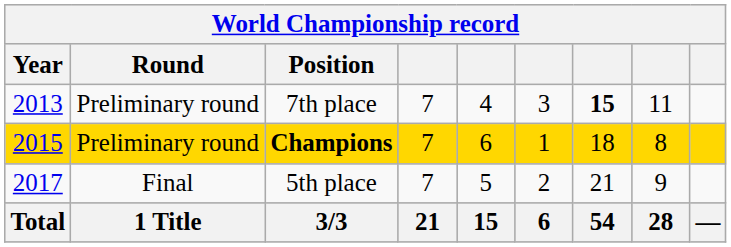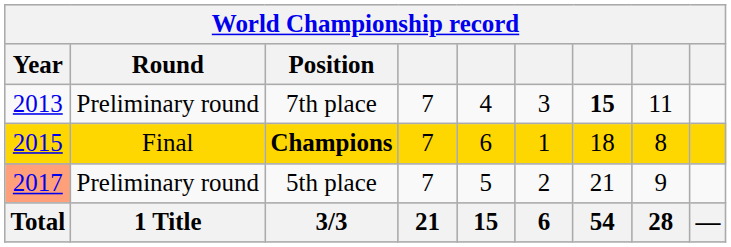 <table class="wikitable" style="text-align: center;">
 <tr>
 <th colspan=9><strong><a href='#'>World Championship record</a></strong></th>
 </tr>
 <tr>
 <th><strong>Year</strong></th>
 <th><strong>Round</strong></th>
 <th><strong>Position</strong></th>
 <th width=30><strong></strong></th>
 <th width=30><strong></strong></th>
 <th width=30><strong></strong></th>
 <th width=30><strong></strong></th>
 <th width=30><strong></strong></th>
 <th><strong></strong></th>
 </tr>
 <tr>
 <td> <a href='#'>2013</a></td>
 <td>Preliminary round</td>
 <td>7th place</td>
 <td>7</td>
 <td>4</td>
 <td>3</td>
 <td><strong>15</strong></td>
 <td>11</td>
 <td></td>
 </tr>
 <tr bgcolor=gold>
 <td> <a href='#'>2015</a></td>
-<td>Preliminary round</td>
+<td>Final</td>
 <td><strong>Champions</strong></td>
 <td>7</td>
 <td>6</td>
 <td>1</td>
 <td>18</td>
 <td>8</td>
 <td></td>
 </tr>
 <tr>
-<td> <a href='#'>2017</a></td>
-<td>Final</td>
+<td style="background: lightsalmon;"> <a href='#'>2017</a></td>
+<td>Preliminary round</td>
 <td>5th place</td>
 <td>7</td>
 <td>5</td>
 <td>2</td>
 <td>21</td>
 <td>9</td>
 <td></td>
 </tr>
 <tr>
 <th><strong>Total</strong></th>
 <th><strong>1 Title</strong></th>
 <th><strong>3/3</strong></th>
 <th><strong>21</strong></th>
 <th><strong>15</strong></th>
 <th><strong>6</strong></th>
 <th><strong>54</strong></th>
 <th><strong>28</strong></th>
 <th><strong>—</strong></th>
 </tr>
 </table>
